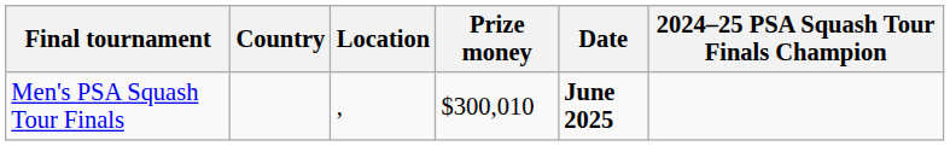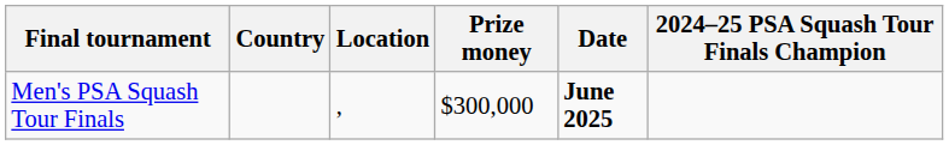 <table class=wikitable>
 <tr>
 <th>Final tournament</th>
 <th>Country</th>
 <th>Location</th>
 <th>Prize money</th>
 <th>Date</th>
 <th>2024–25 PSA Squash Tour Finals Champion</th>
 </tr>
 <tr>
 <td><a href='#'>Men's PSA Squash Tour Finals</a></td>
 <td></td>
 <td><a href='#'></a>, <a href='#'></a></td>
-<td>$300,010</td>
+<td>$300,000</td>
 <td><strong>June 2025</strong></td>
 <td rowspan=1 colspan=2 align="center"></td>
 </tr>
 </table>
